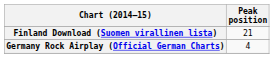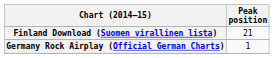 <table class="wikitable sortable plainrowheaders" style="text-align:center">
 <tr>
 <th scope="col">Chart (2014–15)</th>
 <th scope="col">Peak<br>position</th>
 </tr>
 <tr>
 </tr>
 <tr>
 </tr>
 <tr>
 </tr>
 <tr>
 <th scope="row">Finland Download (<a href='#'>Suomen virallinen lista</a>)</th>
 <td>21</td>
 </tr>
 <tr>
 </tr>
 <tr>
 <th scope="row">Germany Rock Airplay (<a href='#'>Official German Charts</a>)</th>
-<td>4</td>
+<td>1</td>
 </tr>
 <tr>
 </tr>
 <tr>
 </tr>
 <tr>
 </tr>
 <tr>
 </tr>
 <tr>
 </tr>
 <tr>
 </tr>
 <tr>
 </tr>
 <tr>
 </tr>
 </table>
